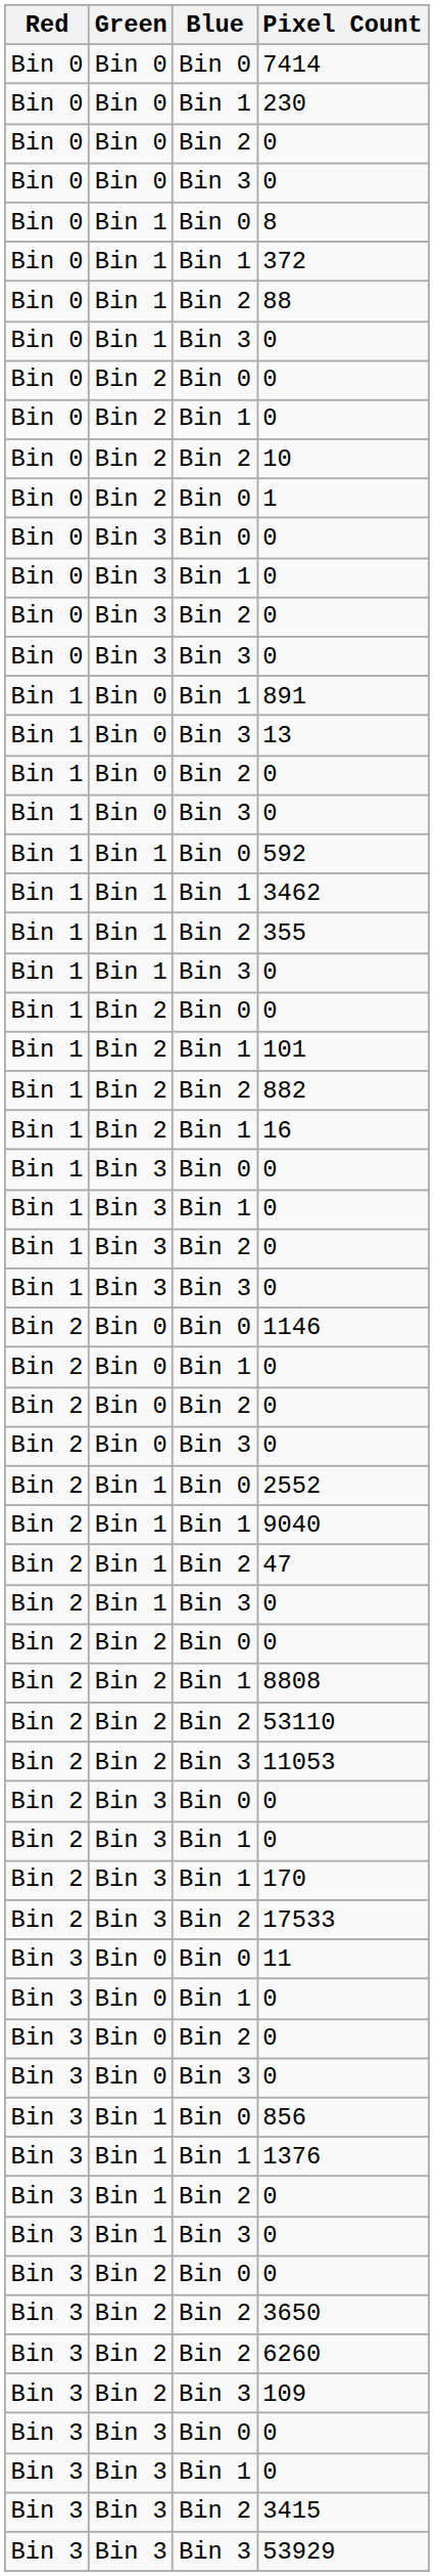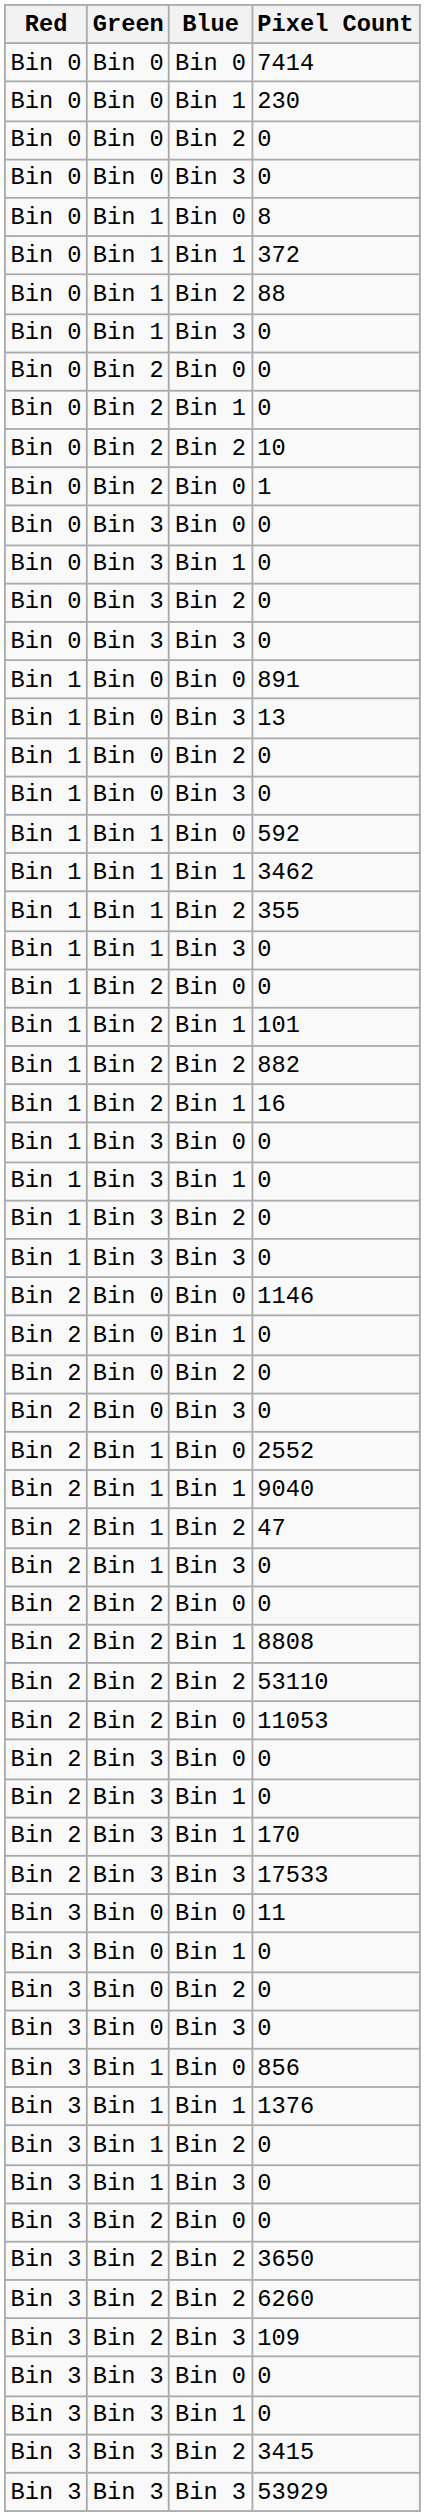 <table class="wikitable">
 <tr>
 <th>Red</th>
 <th>Green</th>
 <th>Blue</th>
 <th>Pixel Count</th>
 </tr>
 <tr>
 <td>Bin 0</td>
 <td>Bin 0</td>
 <td>Bin 0</td>
 <td>7414</td>
 </tr>
 <tr>
 <td>Bin 0</td>
 <td>Bin 0</td>
 <td>Bin 1</td>
 <td>230</td>
 </tr>
 <tr>
 <td>Bin 0</td>
 <td>Bin 0</td>
 <td>Bin 2</td>
 <td>0</td>
 </tr>
 <tr>
 <td>Bin 0</td>
 <td>Bin 0</td>
 <td>Bin 3</td>
 <td>0</td>
 </tr>
 <tr>
 <td>Bin 0</td>
 <td>Bin 1</td>
 <td>Bin 0</td>
 <td>8</td>
 </tr>
 <tr>
 <td>Bin 0</td>
 <td>Bin 1</td>
 <td>Bin 1</td>
 <td>372</td>
 </tr>
 <tr>
 <td>Bin 0</td>
 <td>Bin 1</td>
 <td>Bin 2</td>
 <td>88</td>
 </tr>
 <tr>
 <td>Bin 0</td>
 <td>Bin 1</td>
 <td>Bin 3</td>
 <td>0</td>
 </tr>
 <tr>
 <td>Bin 0</td>
 <td>Bin 2</td>
 <td>Bin 0</td>
 <td>0</td>
 </tr>
 <tr>
 <td>Bin 0</td>
 <td>Bin 2</td>
 <td>Bin 1</td>
 <td>0</td>
 </tr>
 <tr>
 <td>Bin 0</td>
 <td>Bin 2</td>
 <td>Bin 2</td>
 <td>10</td>
 </tr>
 <tr>
 <td>Bin 0</td>
 <td>Bin 2</td>
 <td>Bin 0</td>
 <td>1</td>
 </tr>
 <tr>
 <td>Bin 0</td>
 <td>Bin 3</td>
 <td>Bin 0</td>
 <td>0</td>
 </tr>
 <tr>
 <td>Bin 0</td>
 <td>Bin 3</td>
 <td>Bin 1</td>
 <td>0</td>
 </tr>
 <tr>
 <td>Bin 0</td>
 <td>Bin 3</td>
 <td>Bin 2</td>
 <td>0</td>
 </tr>
 <tr>
 <td>Bin 0</td>
 <td>Bin 3</td>
 <td>Bin 3</td>
 <td>0</td>
 </tr>
 <tr>
 <td>Bin 1</td>
 <td>Bin 0</td>
-<td>Bin 1</td>
+<td>Bin 0</td>
 <td>891</td>
 </tr>
 <tr>
 <td>Bin 1</td>
 <td>Bin 0</td>
 <td>Bin 3</td>
 <td>13</td>
 </tr>
 <tr>
 <td>Bin 1</td>
 <td>Bin 0</td>
 <td>Bin 2</td>
 <td>0</td>
 </tr>
 <tr>
 <td>Bin 1</td>
 <td>Bin 0</td>
 <td>Bin 3</td>
 <td>0</td>
 </tr>
 <tr>
 <td>Bin 1</td>
 <td>Bin 1</td>
 <td>Bin 0</td>
 <td>592</td>
 </tr>
 <tr>
 <td>Bin 1</td>
 <td>Bin 1</td>
 <td>Bin 1</td>
 <td>3462</td>
 </tr>
 <tr>
 <td>Bin 1</td>
 <td>Bin 1</td>
 <td>Bin 2</td>
 <td>355</td>
 </tr>
 <tr>
 <td>Bin 1</td>
 <td>Bin 1</td>
 <td>Bin 3</td>
 <td>0</td>
 </tr>
 <tr>
 <td>Bin 1</td>
 <td>Bin 2</td>
 <td>Bin 0</td>
 <td>0</td>
 </tr>
 <tr>
 <td>Bin 1</td>
 <td>Bin 2</td>
 <td>Bin 1</td>
 <td>101</td>
 </tr>
 <tr>
 <td>Bin 1</td>
 <td>Bin 2</td>
 <td>Bin 2</td>
 <td>882</td>
 </tr>
 <tr>
 <td>Bin 1</td>
 <td>Bin 2</td>
 <td>Bin 1</td>
 <td>16</td>
 </tr>
 <tr>
 <td>Bin 1</td>
 <td>Bin 3</td>
 <td>Bin 0</td>
 <td>0</td>
 </tr>
 <tr>
 <td>Bin 1</td>
 <td>Bin 3</td>
 <td>Bin 1</td>
 <td>0</td>
 </tr>
 <tr>
 <td>Bin 1</td>
 <td>Bin 3</td>
 <td>Bin 2</td>
 <td>0</td>
 </tr>
 <tr>
 <td>Bin 1</td>
 <td>Bin 3</td>
 <td>Bin 3</td>
 <td>0</td>
 </tr>
 <tr>
 <td>Bin 2</td>
 <td>Bin 0</td>
 <td>Bin 0</td>
 <td>1146</td>
 </tr>
 <tr>
 <td>Bin 2</td>
 <td>Bin 0</td>
 <td>Bin 1</td>
 <td>0</td>
 </tr>
 <tr>
 <td>Bin 2</td>
 <td>Bin 0</td>
 <td>Bin 2</td>
 <td>0</td>
 </tr>
 <tr>
 <td>Bin 2</td>
 <td>Bin 0</td>
 <td>Bin 3</td>
 <td>0</td>
 </tr>
 <tr>
 <td>Bin 2</td>
 <td>Bin 1</td>
 <td>Bin 0</td>
 <td>2552</td>
 </tr>
 <tr>
 <td>Bin 2</td>
 <td>Bin 1</td>
 <td>Bin 1</td>
 <td>9040</td>
 </tr>
 <tr>
 <td>Bin 2</td>
 <td>Bin 1</td>
 <td>Bin 2</td>
 <td>47</td>
 </tr>
 <tr>
 <td>Bin 2</td>
 <td>Bin 1</td>
 <td>Bin 3</td>
 <td>0</td>
 </tr>
 <tr>
 <td>Bin 2</td>
 <td>Bin 2</td>
 <td>Bin 0</td>
 <td>0</td>
 </tr>
 <tr>
 <td>Bin 2</td>
 <td>Bin 2</td>
 <td>Bin 1</td>
 <td>8808</td>
 </tr>
 <tr>
 <td>Bin 2</td>
 <td>Bin 2</td>
 <td>Bin 2</td>
 <td>53110</td>
 </tr>
 <tr>
 <td>Bin 2</td>
 <td>Bin 2</td>
-<td>Bin 3</td>
+<td>Bin 0</td>
 <td>11053</td>
 </tr>
 <tr>
 <td>Bin 2</td>
 <td>Bin 3</td>
 <td>Bin 0</td>
 <td>0</td>
 </tr>
 <tr>
 <td>Bin 2</td>
 <td>Bin 3</td>
 <td>Bin 1</td>
 <td>0</td>
 </tr>
 <tr>
 <td>Bin 2</td>
 <td>Bin 3</td>
 <td>Bin 1</td>
 <td>170</td>
 </tr>
 <tr>
 <td>Bin 2</td>
 <td>Bin 3</td>
-<td>Bin 2</td>
+<td>Bin 3</td>
 <td>17533</td>
 </tr>
 <tr>
 <td>Bin 3</td>
 <td>Bin 0</td>
 <td>Bin 0</td>
 <td>11</td>
 </tr>
 <tr>
 <td>Bin 3</td>
 <td>Bin 0</td>
 <td>Bin 1</td>
 <td>0</td>
 </tr>
 <tr>
 <td>Bin 3</td>
 <td>Bin 0</td>
 <td>Bin 2</td>
 <td>0</td>
 </tr>
 <tr>
 <td>Bin 3</td>
 <td>Bin 0</td>
 <td>Bin 3</td>
 <td>0</td>
 </tr>
 <tr>
 <td>Bin 3</td>
 <td>Bin 1</td>
 <td>Bin 0</td>
 <td>856</td>
 </tr>
 <tr>
 <td>Bin 3</td>
 <td>Bin 1</td>
 <td>Bin 1</td>
 <td>1376</td>
 </tr>
 <tr>
 <td>Bin 3</td>
 <td>Bin 1</td>
 <td>Bin 2</td>
 <td>0</td>
 </tr>
 <tr>
 <td>Bin 3</td>
 <td>Bin 1</td>
 <td>Bin 3</td>
 <td>0</td>
 </tr>
 <tr>
 <td>Bin 3</td>
 <td>Bin 2</td>
 <td>Bin 0</td>
 <td>0</td>
 </tr>
 <tr>
 <td>Bin 3</td>
 <td>Bin 2</td>
 <td>Bin 2</td>
 <td>3650</td>
 </tr>
 <tr>
 <td>Bin 3</td>
 <td>Bin 2</td>
 <td>Bin 2</td>
 <td>6260</td>
 </tr>
 <tr>
 <td>Bin 3</td>
 <td>Bin 2</td>
 <td>Bin 3</td>
 <td>109</td>
 </tr>
 <tr>
 <td>Bin 3</td>
 <td>Bin 3</td>
 <td>Bin 0</td>
 <td>0</td>
 </tr>
 <tr>
 <td>Bin 3</td>
 <td>Bin 3</td>
 <td>Bin 1</td>
 <td>0</td>
 </tr>
 <tr>
 <td>Bin 3</td>
 <td>Bin 3</td>
 <td>Bin 2</td>
 <td>3415</td>
 </tr>
 <tr>
 <td>Bin 3</td>
 <td>Bin 3</td>
 <td>Bin 3</td>
 <td>53929</td>
 </tr>
 </table>
